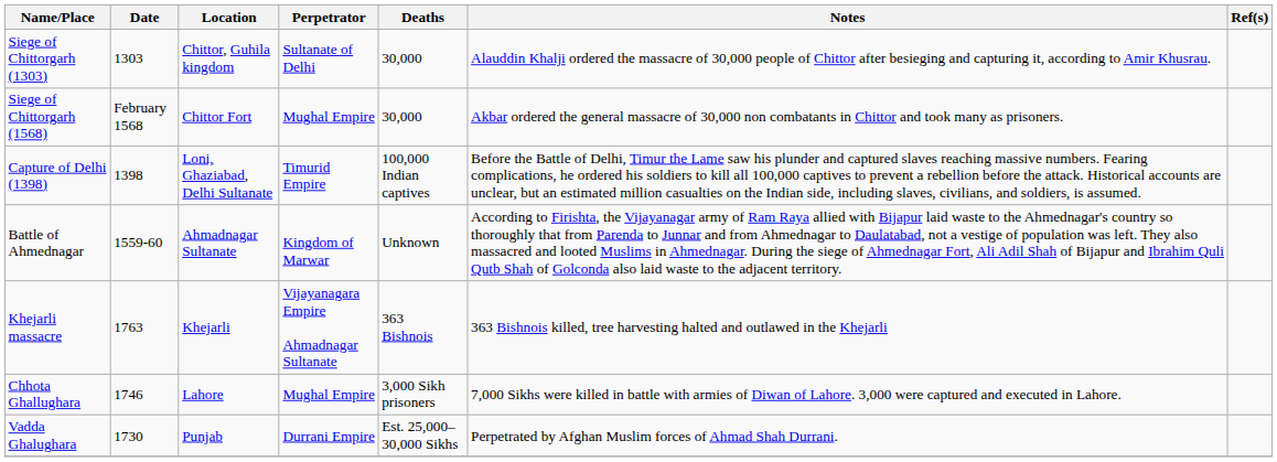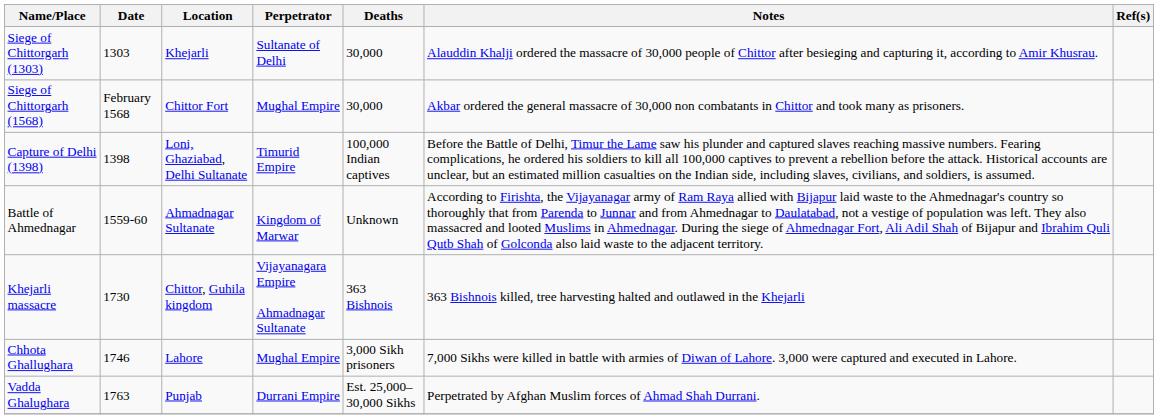 <table class="sortable wikitable" style="font-size:90%;">
 <tr>
 <th>Name/Place</th>
 <th>Date</th>
 <th>Location</th>
 <th><strong>Perpetrator</strong></th>
 <th>Deaths</th>
 <th>Notes</th>
 <th>Ref(s)</th>
 </tr>
 <tr>
 <td><a href='#'>Siege of Chittorgarh (1303)</a></td>
 <td>1303</td>
-<td><a href='#'>Chittor</a>, <a href='#'>Guhila kingdom</a></td>
+<td><a href='#'>Khejarli</a></td>
 <td> <a href='#'>Sultanate of Delhi</a></td>
 <td>30,000</td>
 <td><a href='#'>Alauddin Khalji</a> ordered the massacre of 30,000 people of <a href='#'>Chittor</a> after besieging and capturing it, according to <a href='#'>Amir Khusrau</a>.</td>
 <td></td>
 </tr>
 <tr>
 <td><a href='#'>Siege of Chittorgarh (1568)</a></td>
 <td>February 1568</td>
 <td><a href='#'>Chittor Fort</a></td>
 <td> <a href='#'>Mughal Empire</a></td>
 <td>30,000</td>
 <td><a href='#'>Akbar</a> ordered the general massacre of 30,000 non combatants in <a href='#'>Chittor</a> and took many as prisoners.</td>
 <td></td>
 </tr>
 <tr>
 <td><a href='#'>Capture of Delhi (1398)</a></td>
 <td>1398</td>
 <td><a href='#'>Loni, Ghaziabad</a>,<br> <a href='#'>Delhi Sultanate</a></td>
 <td> <a href='#'>Timurid Empire</a></td>
 <td>100,000 Indian captives</td>
 <td>Before the Battle of Delhi, <a href='#'>Timur the Lame</a> saw his plunder and captured slaves reaching massive numbers. Fearing complications, he ordered his soldiers to kill all 100,000 captives to prevent a rebellion before the attack. Historical accounts are unclear, but an estimated million casualties on the Indian side, including slaves, civilians, and soldiers, is assumed.</td>
 <td></td>
 </tr>
 <tr>
 <td>Battle of Ahmednagar</td>
 <td>1559-60</td>
 <td><a href='#'>Ahmadnagar Sultanate</a></td>
 <td><br><a href='#'>Kingdom of Marwar</a></td>
 <td>Unknown</td>
 <td>According to <a href='#'>Firishta</a>, the <a href='#'>Vijayanagar</a> army of <a href='#'>Ram Raya</a> allied with <a href='#'>Bijapur</a> laid waste to the Ahmednagar's country so thoroughly that from <a href='#'>Parenda</a> to <a href='#'>Junnar</a> and from Ahmednagar to <a href='#'>Daulatabad</a>, not a vestige of population was left. They also massacred and looted <a href='#'>Muslims</a> in <a href='#'>Ahmednagar</a>. During the siege of <a href='#'>Ahmednagar Fort</a>, <a href='#'>Ali Adil Shah</a> of Bijapur and <a href='#'>Ibrahim Quli Qutb Shah</a> of <a href='#'>Golconda</a> also laid waste to the adjacent territory.</td>
 <td></td>
 </tr>
 <tr>
 <td><a href='#'>Khejarli massacre</a></td>
-<td>1763</td>
-<td><a href='#'>Khejarli</a></td>
+<td>1730</td>
+<td><a href='#'>Chittor</a>, <a href='#'>Guhila kingdom</a></td>
 <td><a href='#'>Vijayanagara Empire</a><br><br><a href='#'>Ahmadnagar Sultanate</a></td>
 <td>363<br><a href='#'>Bishnois</a></td>
 <td>363 <a href='#'>Bishnois</a> killed, tree harvesting halted and outlawed in the <a href='#'>Khejarli</a></td>
 <td></td>
 </tr>
 <tr>
 <td><a href='#'>Chhota Ghallughara</a></td>
 <td>1746</td>
 <td><a href='#'>Lahore</a></td>
 <td><a href='#'>Mughal Empire</a></td>
 <td>3,000 Sikh prisoners</td>
 <td>7,000 Sikhs were killed in battle with armies of <a href='#'>Diwan of Lahore</a>. 3,000 were captured and executed in Lahore.</td>
 <td></td>
 </tr>
 <tr>
 <td><a href='#'>Vadda Ghalughara</a></td>
-<td>1730</td>
+<td>1763</td>
 <td><a href='#'>Punjab</a></td>
 <td> <a href='#'>Durrani Empire</a></td>
 <td>Est. 25,000–30,000 Sikhs</td>
 <td>Perpetrated by Afghan Muslim forces of <a href='#'>Ahmad Shah Durrani</a>.</td>
 <td></td>
 </tr>
 <tr>
 </tr>
 </table>
